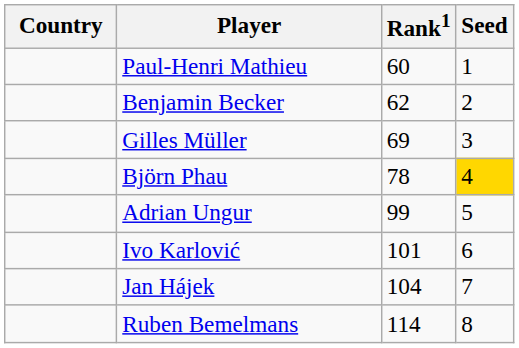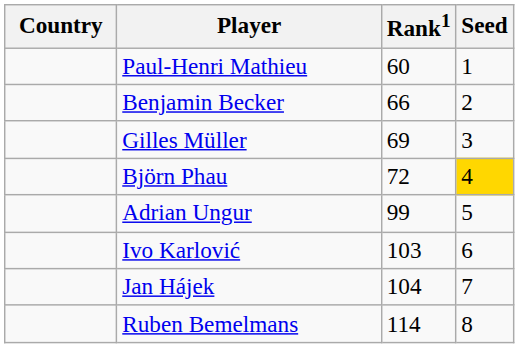 <table class="sortable wikitable">
 <tr>
 <th width="70">Country</th>
 <th width="175">Player</th>
 <th>Rank<sup>1</sup></th>
 <th>Seed</th>
 </tr>
 <tr>
 <td></td>
 <td><a href='#'>Paul-Henri Mathieu</a></td>
 <td>60</td>
 <td>1</td>
 </tr>
 <tr>
 <td></td>
 <td><a href='#'>Benjamin Becker</a></td>
-<td>62</td>
+<td>66</td>
 <td>2</td>
 </tr>
 <tr>
 <td></td>
 <td><a href='#'>Gilles Müller</a></td>
 <td>69</td>
 <td>3</td>
 </tr>
 <tr>
 <td></td>
 <td><a href='#'>Björn Phau</a></td>
-<td>78</td>
+<td>72</td>
 <td style="background: gold;">4</td>
 </tr>
 <tr>
 <td></td>
 <td><a href='#'>Adrian Ungur</a></td>
 <td>99</td>
 <td>5</td>
 </tr>
 <tr>
 <td></td>
 <td><a href='#'>Ivo Karlović</a></td>
-<td>101</td>
+<td>103</td>
 <td>6</td>
 </tr>
 <tr>
 <td></td>
 <td><a href='#'>Jan Hájek</a></td>
 <td>104</td>
 <td>7</td>
 </tr>
 <tr>
 <td></td>
 <td><a href='#'>Ruben Bemelmans</a></td>
 <td>114</td>
 <td>8</td>
 </tr>
 </table>
